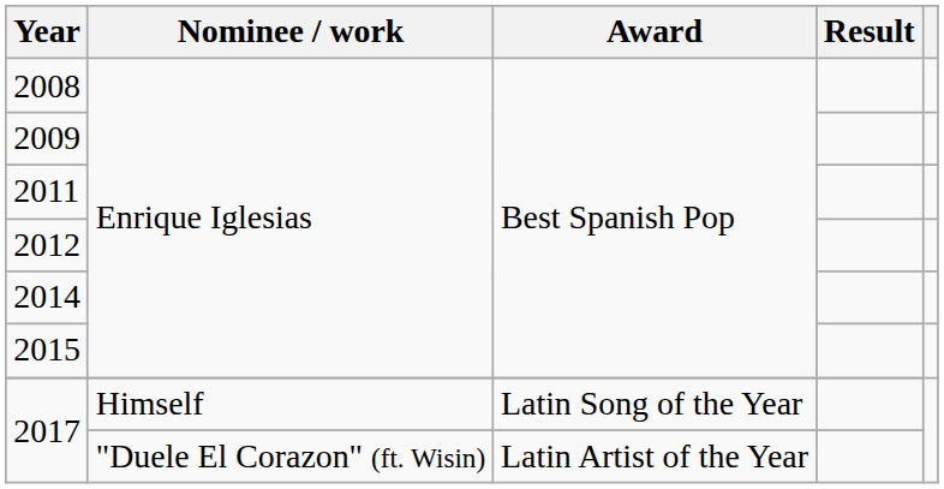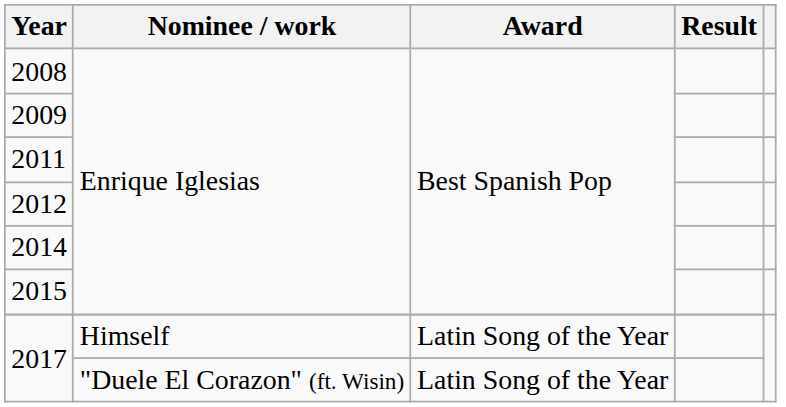 <table class="wikitable">
 <tr>
 <th>Year</th>
 <th>Nominee / work</th>
 <th>Award</th>
 <th>Result</th>
 <th></th>
 </tr>
 <tr>
 <td>2008</td>
 <td rowspan="6">Enrique Iglesias</td>
 <td rowspan="6">Best Spanish Pop</td>
 <td></td>
 <td></td>
 </tr>
 <tr>
 <td>2009</td>
 <td></td>
 <td></td>
 </tr>
 <tr>
 <td>2011</td>
 <td></td>
 <td></td>
 </tr>
 <tr>
 <td>2012</td>
 <td></td>
 <td></td>
 </tr>
 <tr>
 <td>2014</td>
 <td></td>
 <td></td>
 </tr>
 <tr>
 <td>2015</td>
 <td></td>
 <td></td>
 </tr>
 <tr>
 </tr>
 <tr>
 <td rowspan=2>2017</td>
 <td>Himself</td>
 <td>Latin Song of the Year</td>
 <td></td>
 </tr>
 <tr>
 <td>"Duele El Corazon" <small>(ft. Wisin)</small></td>
-<td>Latin Artist of the Year</td>
+<td>Latin Song of the Year</td>
 <td></td>
 </tr>
 </table>
